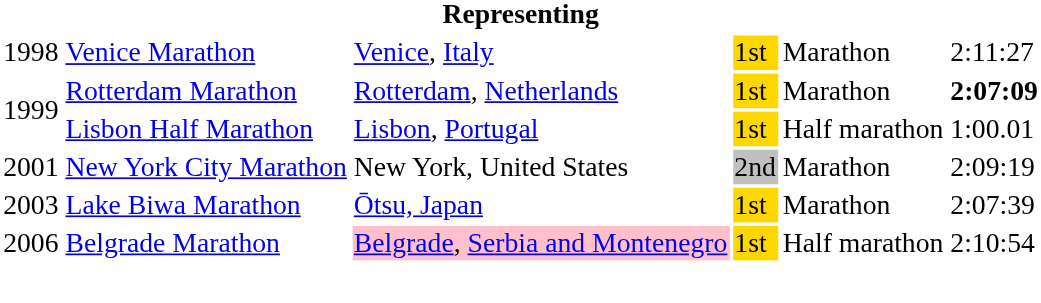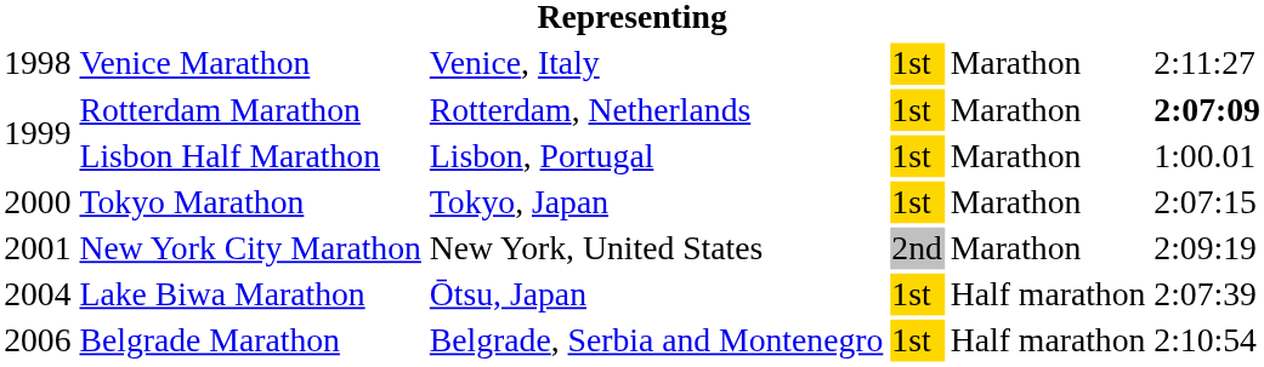 <table>
 <tr>
 <th colspan="6">Representing </th>
 </tr>
 <tr>
 <td>1998</td>
 <td><a href='#'>Venice Marathon</a></td>
 <td><a href='#'>Venice</a>, <a href='#'>Italy</a></td>
 <td bgcolor=gold>1st</td>
 <td>Marathon</td>
 <td>2:11:27</td>
 </tr>
 <tr>
 <td rowspan=2>1999</td>
 <td><a href='#'>Rotterdam Marathon</a></td>
 <td><a href='#'>Rotterdam</a>, <a href='#'>Netherlands</a></td>
 <td bgcolor=gold>1st</td>
 <td>Marathon</td>
 <td><strong>2:07:09</strong></td>
 </tr>
 <tr>
 <td><a href='#'>Lisbon Half Marathon</a></td>
 <td><a href='#'>Lisbon</a>, <a href='#'>Portugal</a></td>
 <td bgcolor=gold>1st</td>
-<td>Half marathon</td>
+<td>Marathon</td>
 <td>1:00.01</td>
+</tr>
+<tr>
+<td>2000</td>
+<td><a href='#'>Tokyo Marathon</a></td>
+<td><a href='#'>Tokyo</a>, <a href='#'>Japan</a></td>
+<td bgcolor=gold>1st</td>
+<td>Marathon</td>
+<td>2:07:15</td>
 </tr>
 <tr>
 <td>2001</td>
 <td><a href='#'>New York City Marathon</a></td>
 <td>New York, United States</td>
 <td bgcolor=silver>2nd</td>
 <td>Marathon</td>
 <td>2:09:19</td>
 </tr>
 <tr>
-<td>2003</td>
+<td>2004</td>
 <td><a href='#'>Lake Biwa Marathon</a></td>
 <td><a href='#'>Ōtsu, Japan</a></td>
 <td bgcolor=gold>1st</td>
-<td>Marathon</td>
+<td>Half marathon</td>
 <td>2:07:39</td>
 </tr>
 <tr>
 <td>2006</td>
 <td><a href='#'>Belgrade Marathon</a></td>
-<td style="background: pink;"><a href='#'>Belgrade</a>, <a href='#'>Serbia and Montenegro</a></td>
+<td><a href='#'>Belgrade</a>, <a href='#'>Serbia and Montenegro</a></td>
 <td bgcolor=gold>1st</td>
 <td>Half marathon</td>
 <td>2:10:54</td>
 </tr>
 </table>
